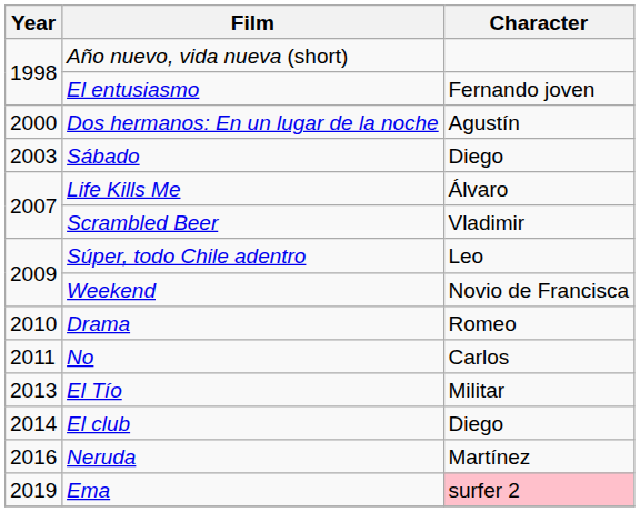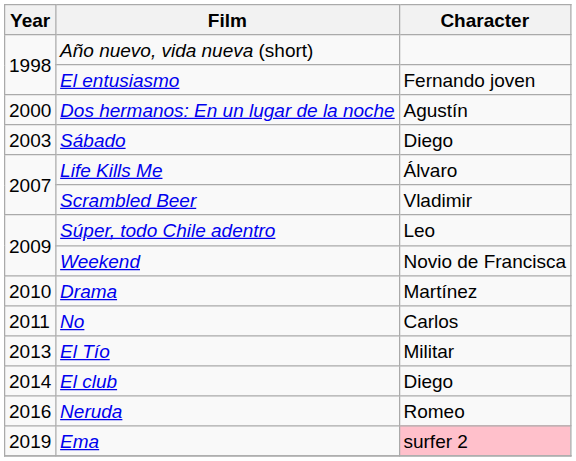 <table class="wikitable sortable" style="font-size:95%;">
 <tr>
 <th>Year</th>
 <th>Film</th>
 <th>Character</th>
 </tr>
 <tr>
 <td rowspan="2">1998</td>
 <td><em>Año nuevo, vida nueva</em> (short)</td>
 <td></td>
 </tr>
 <tr>
 <td><em><a href='#'>El entusiasmo</a></em></td>
 <td>Fernando joven</td>
 </tr>
 <tr>
 <td>2000</td>
 <td><em><a href='#'>Dos hermanos: En un lugar de la noche</a></em></td>
 <td>Agustín</td>
 </tr>
 <tr>
 <td>2003</td>
 <td><em><a href='#'>Sábado</a></em></td>
 <td>Diego</td>
 </tr>
 <tr>
 <td rowspan="2">2007</td>
 <td><em><a href='#'>Life Kills Me</a></em></td>
 <td>Álvaro</td>
 </tr>
 <tr>
 <td><em><a href='#'>Scrambled Beer</a></em></td>
 <td>Vladimir</td>
 </tr>
 <tr>
 <td rowspan="2">2009</td>
 <td><em><a href='#'>Súper, todo Chile adentro</a></em></td>
 <td>Leo</td>
 </tr>
 <tr>
 <td><em><a href='#'>Weekend</a></em></td>
 <td>Novio de Francisca</td>
 </tr>
 <tr>
 <td>2010</td>
 <td><em><a href='#'>Drama</a></em></td>
-<td>Romeo</td>
+<td>Martínez</td>
 </tr>
 <tr>
 <td>2011</td>
 <td><em><a href='#'>No</a></em></td>
 <td>Carlos</td>
 </tr>
 <tr>
 <td>2013</td>
 <td><em><a href='#'>El Tío</a></em></td>
 <td>Militar</td>
 </tr>
 <tr>
 <td>2014</td>
 <td><em><a href='#'>El club</a></em></td>
 <td>Diego</td>
 </tr>
 <tr>
 <td>2016</td>
 <td><em><a href='#'>Neruda</a></em></td>
-<td>Martínez</td>
+<td>Romeo</td>
 </tr>
 <tr>
 <td>2019</td>
 <td><a href='#'><em>Ema</em></a></td>
 <td style="background: pink;">surfer 2</td>
 </tr>
 <tr>
 </tr>
 </table>
